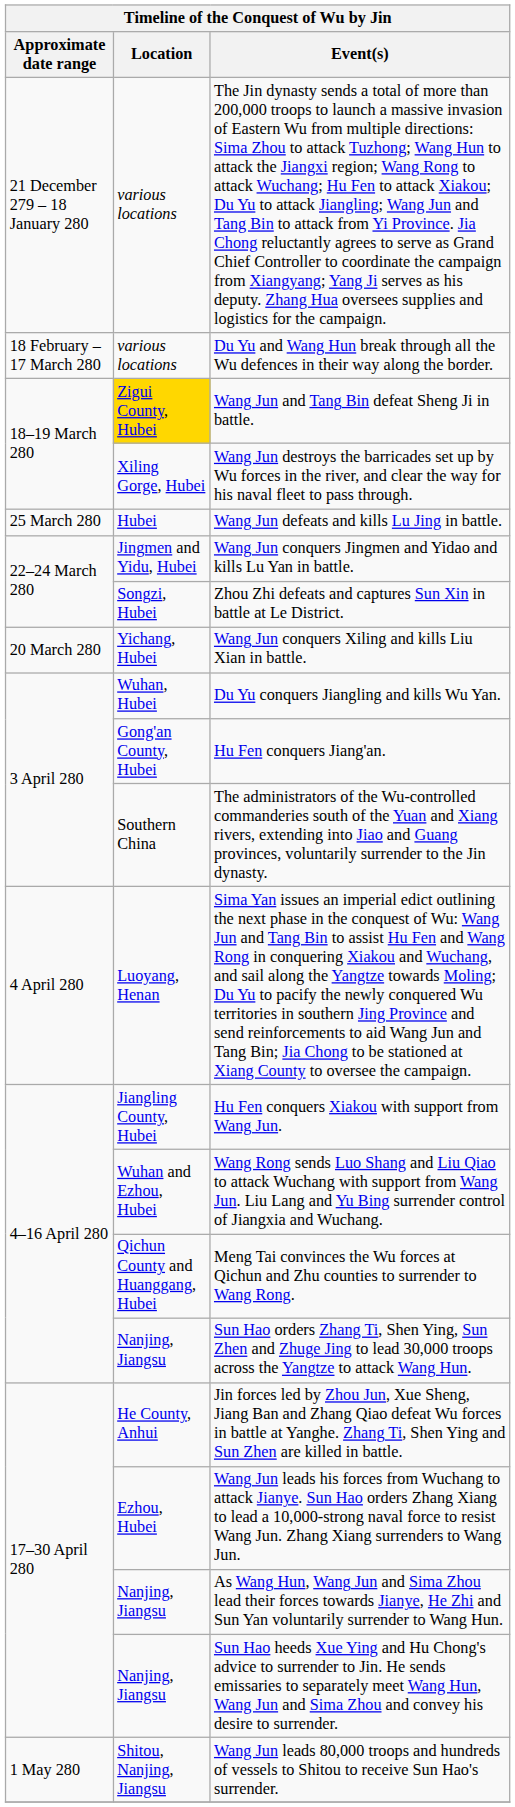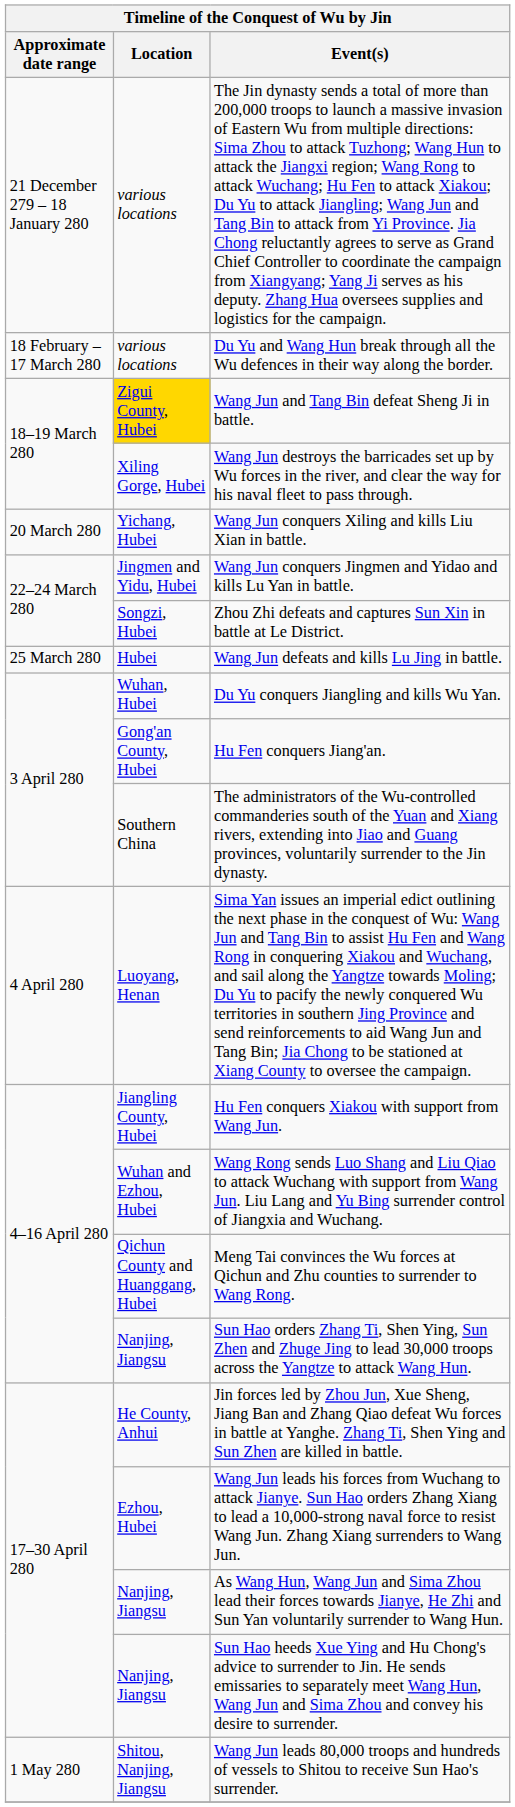 <table class="wikitable" style="margin:5px; float:right; width:45%; font-size: 80%">
 <tr>
 <th colspan=3>Timeline of the Conquest of Wu by Jin</th>
 </tr>
 <tr>
 <th>Approximate date range</th>
 <th>Location</th>
 <th>Event(s)</th>
 </tr>
 <tr>
 <td>21 December 279 – 18 January 280</td>
 <td><em>various locations</em></td>
 <td>The Jin dynasty sends a total of more than 200,000 troops to launch a massive invasion of Eastern Wu from multiple directions: <a href='#'>Sima Zhou</a> to attack <a href='#'>Tuzhong</a>; <a href='#'>Wang Hun</a> to attack the <a href='#'>Jiangxi</a> region; <a href='#'>Wang Rong</a> to attack <a href='#'>Wuchang</a>; <a href='#'>Hu Fen</a> to attack <a href='#'>Xiakou</a>; <a href='#'>Du Yu</a> to attack <a href='#'>Jiangling</a>; <a href='#'>Wang Jun</a> and <a href='#'>Tang Bin</a> to attack from <a href='#'>Yi Province</a>. <a href='#'>Jia Chong</a> reluctantly agrees to serve as Grand Chief Controller to coordinate the campaign from <a href='#'>Xiangyang</a>; <a href='#'>Yang Ji</a> serves as his deputy. <a href='#'>Zhang Hua</a> oversees supplies and logistics for the campaign.</td>
 </tr>
 <tr>
 <td>18 February – 17 March 280</td>
 <td><em>various locations</em></td>
 <td><a href='#'>Du Yu</a> and <a href='#'>Wang Hun</a> break through all the Wu defences in their way along the border.</td>
 </tr>
 <tr>
 <td rowspan=2>18–19 March 280</td>
 <td style="background: gold;"><a href='#'>Zigui County</a>, <a href='#'>Hubei</a></td>
 <td><a href='#'>Wang Jun</a> and <a href='#'>Tang Bin</a> defeat Sheng Ji in battle.</td>
 </tr>
 <tr>
 <td><a href='#'>Xiling Gorge</a>, <a href='#'>Hubei</a></td>
 <td><a href='#'>Wang Jun</a> destroys the barricades set up by Wu forces in the river, and clear the way for his naval fleet to pass through.</td>
 </tr>
 <tr>
-<td>25 March 280</td>
-<td><a href='#'>Hubei</a></td>
-<td><a href='#'>Wang Jun</a> defeats and kills <a href='#'>Lu Jing</a> in battle.</td>
+<td>20 March 280</td>
+<td><a href='#'>Yichang</a>, <a href='#'>Hubei</a></td>
+<td><a href='#'>Wang Jun</a> conquers Xiling and kills Liu Xian in battle.</td>
 </tr>
 <tr>
 <td rowspan=2>22–24 March 280</td>
 <td><a href='#'>Jingmen</a> and <a href='#'>Yidu</a>, <a href='#'>Hubei</a></td>
 <td><a href='#'>Wang Jun</a> conquers Jingmen and Yidao and kills Lu Yan in battle.</td>
 </tr>
 <tr>
 <td><a href='#'>Songzi</a>, <a href='#'>Hubei</a></td>
 <td>Zhou Zhi defeats and captures <a href='#'>Sun Xin</a> in battle at Le District.</td>
 </tr>
 <tr>
-<td>20 March 280</td>
-<td><a href='#'>Yichang</a>, <a href='#'>Hubei</a></td>
-<td><a href='#'>Wang Jun</a> conquers Xiling and kills Liu Xian in battle.</td>
+<td>25 March 280</td>
+<td><a href='#'>Hubei</a></td>
+<td><a href='#'>Wang Jun</a> defeats and kills <a href='#'>Lu Jing</a> in battle.</td>
 </tr>
 <tr>
 <td rowspan=3>3 April 280</td>
 <td><a href='#'>Wuhan</a>, <a href='#'>Hubei</a></td>
 <td><a href='#'>Du Yu</a> conquers Jiangling and kills Wu Yan.</td>
 </tr>
 <tr>
 <td><a href='#'>Gong'an County</a>, <a href='#'>Hubei</a></td>
 <td><a href='#'>Hu Fen</a> conquers Jiang'an.</td>
 </tr>
 <tr>
 <td>Southern China</td>
 <td>The administrators of the Wu-controlled commanderies south of the <a href='#'>Yuan</a> and <a href='#'>Xiang</a> rivers, extending into <a href='#'>Jiao</a> and <a href='#'>Guang</a> provinces, voluntarily surrender to the Jin dynasty.</td>
 </tr>
 <tr>
 <td>4 April 280</td>
 <td><a href='#'>Luoyang</a>, <a href='#'>Henan</a></td>
 <td><a href='#'>Sima Yan</a> issues an imperial edict outlining the next phase in the conquest of Wu: <a href='#'>Wang Jun</a> and <a href='#'>Tang Bin</a> to assist <a href='#'>Hu Fen</a> and <a href='#'>Wang Rong</a> in conquering <a href='#'>Xiakou</a> and <a href='#'>Wuchang</a>, and sail along the <a href='#'>Yangtze</a> towards <a href='#'>Moling</a>; <a href='#'>Du Yu</a> to pacify the newly conquered Wu territories in southern <a href='#'>Jing Province</a> and send reinforcements to aid Wang Jun and Tang Bin; <a href='#'>Jia Chong</a> to be stationed at <a href='#'>Xiang County</a> to oversee the campaign.</td>
 </tr>
 <tr>
 <td rowspan=4>4–16 April 280</td>
 <td><a href='#'>Jiangling County</a>, <a href='#'>Hubei</a></td>
 <td><a href='#'>Hu Fen</a> conquers <a href='#'>Xiakou</a> with support from <a href='#'>Wang Jun</a>.</td>
 </tr>
 <tr>
 <td><a href='#'>Wuhan</a> and <a href='#'>Ezhou</a>, <a href='#'>Hubei</a></td>
 <td><a href='#'>Wang Rong</a> sends <a href='#'>Luo Shang</a> and <a href='#'>Liu Qiao</a> to attack Wuchang with support from <a href='#'>Wang Jun</a>. Liu Lang and <a href='#'>Yu Bing</a> surrender control of Jiangxia and Wuchang.</td>
 </tr>
 <tr>
 <td><a href='#'>Qichun County</a> and <a href='#'>Huanggang</a>, <a href='#'>Hubei</a></td>
 <td>Meng Tai convinces the Wu forces at Qichun and Zhu counties to surrender to <a href='#'>Wang Rong</a>.</td>
 </tr>
 <tr>
 <td><a href='#'>Nanjing</a>, <a href='#'>Jiangsu</a></td>
 <td><a href='#'>Sun Hao</a> orders <a href='#'>Zhang Ti</a>, Shen Ying, <a href='#'>Sun Zhen</a> and <a href='#'>Zhuge Jing</a> to lead 30,000 troops across the <a href='#'>Yangtze</a> to attack <a href='#'>Wang Hun</a>.</td>
 </tr>
 <tr>
 <td rowspan=4>17–30 April 280</td>
 <td><a href='#'>He County</a>, <a href='#'>Anhui</a></td>
 <td>Jin forces led by <a href='#'>Zhou Jun</a>, Xue Sheng, Jiang Ban and Zhang Qiao defeat Wu forces in battle at Yanghe. <a href='#'>Zhang Ti</a>, Shen Ying and <a href='#'>Sun Zhen</a> are killed in battle.</td>
 </tr>
 <tr>
 <td><a href='#'>Ezhou</a>, <a href='#'>Hubei</a></td>
 <td><a href='#'>Wang Jun</a> leads his forces from Wuchang to attack <a href='#'>Jianye</a>. <a href='#'>Sun Hao</a> orders Zhang Xiang to lead a 10,000-strong naval force to resist Wang Jun. Zhang Xiang surrenders to Wang Jun.</td>
 </tr>
 <tr>
 <td><a href='#'>Nanjing</a>, <a href='#'>Jiangsu</a></td>
 <td>As <a href='#'>Wang Hun</a>, <a href='#'>Wang Jun</a> and <a href='#'>Sima Zhou</a> lead their forces towards <a href='#'>Jianye</a>, <a href='#'>He Zhi</a> and Sun Yan voluntarily surrender to Wang Hun.</td>
 </tr>
 <tr>
 <td><a href='#'>Nanjing</a>, <a href='#'>Jiangsu</a></td>
 <td><a href='#'>Sun Hao</a> heeds <a href='#'>Xue Ying</a> and Hu Chong's advice to surrender to Jin. He sends emissaries to separately meet <a href='#'>Wang Hun</a>, <a href='#'>Wang Jun</a> and <a href='#'>Sima Zhou</a> and convey his desire to surrender.</td>
 </tr>
 <tr>
 <td>1 May 280</td>
 <td><a href='#'>Shitou</a>, <a href='#'>Nanjing</a>, <a href='#'>Jiangsu</a></td>
 <td><a href='#'>Wang Jun</a> leads 80,000 troops and hundreds of vessels to Shitou to receive Sun Hao's surrender.</td>
 </tr>
 <tr>
 </tr>
 </table>
